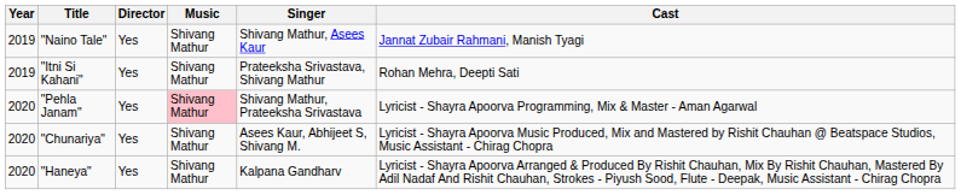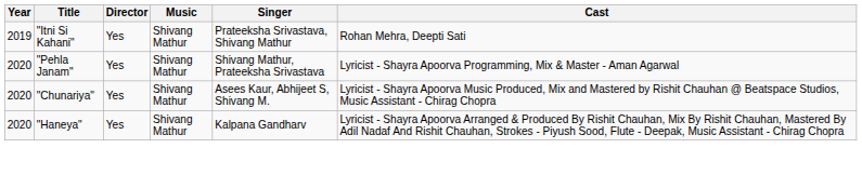 <table class="wikitable">
 <tr>
 <th>Year</th>
 <th>Title</th>
 <th>Director</th>
 <th>Music</th>
 <th>Singer</th>
 <th>Cast</th>
-</tr>
-<tr>
-<td>2019</td>
-<td>"Naino Tale"</td>
-<td>Yes</td>
-<td>Shivang Mathur</td>
-<td>Shivang Mathur, <a href='#'>Asees Kaur</a></td>
-<td><a href='#'>Jannat Zubair Rahmani</a>, Manish Tyagi</td>
 </tr>
 <tr>
 <td>2019</td>
 <td>"Itni Si Kahani"</td>
 <td>Yes</td>
 <td>Shivang Mathur</td>
 <td>Prateeksha Srivastava, Shivang Mathur</td>
 <td>Rohan Mehra, Deepti Sati</td>
 </tr>
 <tr>
 <td>2020</td>
 <td>"Pehla Janam"</td>
 <td>Yes</td>
-<td style="background: pink;">Shivang Mathur</td>
+<td>Shivang Mathur</td>
 <td>Shivang Mathur, Prateeksha Srivastava</td>
 <td>Lyricist - Shayra Apoorva Programming, Mix & Master - Aman Agarwal</td>
 </tr>
 <tr>
 <td>2020</td>
 <td>"Chunariya"</td>
 <td>Yes</td>
 <td>Shivang Mathur</td>
 <td>Asees Kaur, Abhijeet S, Shivang M.</td>
 <td>Lyricist - Shayra Apoorva Music Produced, Mix and Mastered by Rishit Chauhan @ Beatspace Studios, Music Assistant - Chirag Chopra</td>
 </tr>
 <tr>
 <td>2020</td>
 <td>"Haneya"</td>
 <td>Yes</td>
 <td>Shivang Mathur</td>
 <td>Kalpana Gandharv</td>
 <td>Lyricist - Shayra Apoorva Arranged & Produced By Rishit Chauhan, Mix By Rishit Chauhan, Mastered By Adil Nadaf And Rishit Chauhan, Strokes - Piyush Sood, Flute - Deepak, Music Assistant - Chirag Chopra</td>
 </tr>
 </table>
